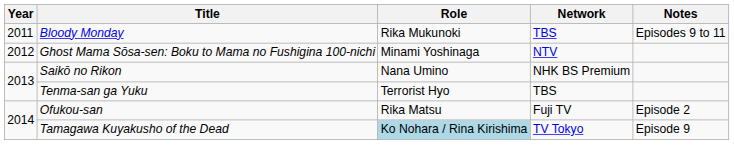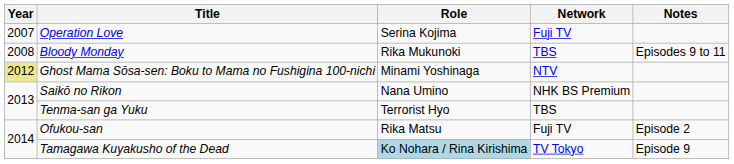 <table class="wikitable">
 <tr>
 <th>Year</th>
 <th>Title</th>
 <th>Role</th>
 <th>Network</th>
 <th>Notes</th>
 </tr>
 <tr>
-<td>2011</td>
+<td>2007</td>
+<td><em><a href='#'>Operation Love</a></em></td>
+<td>Serina Kojima</td>
+<td><a href='#'>Fuji TV</a></td>
+<td></td>
+</tr>
+<tr>
+<td>2008</td>
 <td><em><a href='#'>Bloody Monday</a></em></td>
 <td>Rika Mukunoki</td>
 <td><a href='#'>TBS</a></td>
 <td>Episodes 9 to 11</td>
 </tr>
 <tr>
-<td>2012</td>
+<td style="background: khaki;">2012</td>
 <td><em>Ghost Mama Sōsa-sen: Boku to Mama no Fushigina 100-nichi</em></td>
 <td>Minami Yoshinaga</td>
 <td><a href='#'>NTV</a></td>
 <td></td>
 </tr>
 <tr>
 <td rowspan="2">2013</td>
 <td><em>Saikō no Rikon</em></td>
 <td>Nana Umino</td>
 <td>NHK BS Premium</td>
 <td></td>
 </tr>
 <tr>
 <td><em>Tenma-san ga Yuku</em></td>
 <td>Terrorist Hyo</td>
 <td>TBS</td>
 <td></td>
 </tr>
 <tr>
 <td rowspan="2">2014</td>
 <td><em>Ofukou-san</em></td>
 <td>Rika Matsu</td>
 <td>Fuji TV</td>
 <td>Episode 2</td>
 </tr>
 <tr>
 <td><em>Tamagawa Kuyakusho of the Dead</em></td>
 <td style="background: lightblue;">Ko Nohara / Rina Kirishima</td>
 <td><a href='#'>TV Tokyo</a></td>
 <td>Episode 9</td>
 </tr>
 </table>
